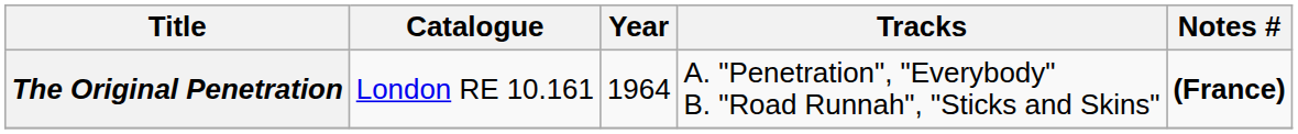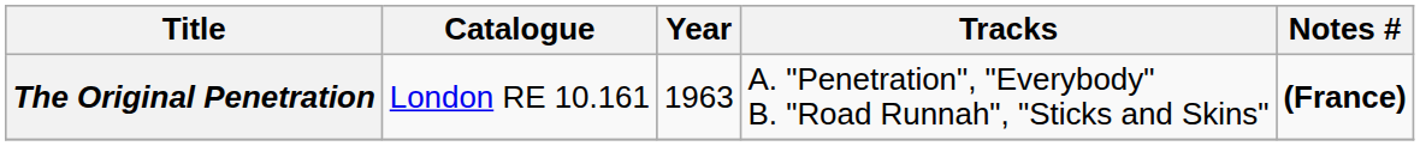 <table class="wikitable plainrowheaders sortable">
 <tr>
 <th scope="col" class="unsortable">Title</th>
 <th scope="col">Catalogue</th>
 <th scope="col">Year</th>
 <th scope="col">Tracks</th>
 <th scope="col" class="unsortable">Notes #</th>
 </tr>
 <tr>
 <th scope="row"><em>The Original Penetration</em></th>
 <td><a href='#'>London</a> RE 10.161</td>
-<td>1964</td>
+<td>1963</td>
 <td>A. "Penetration", "Everybody"<br>B. "Road Runnah", "Sticks and Skins"</td>
 <td><strong>(France)</strong></td>
 </tr>
 <tr>
 </tr>
 </table>
